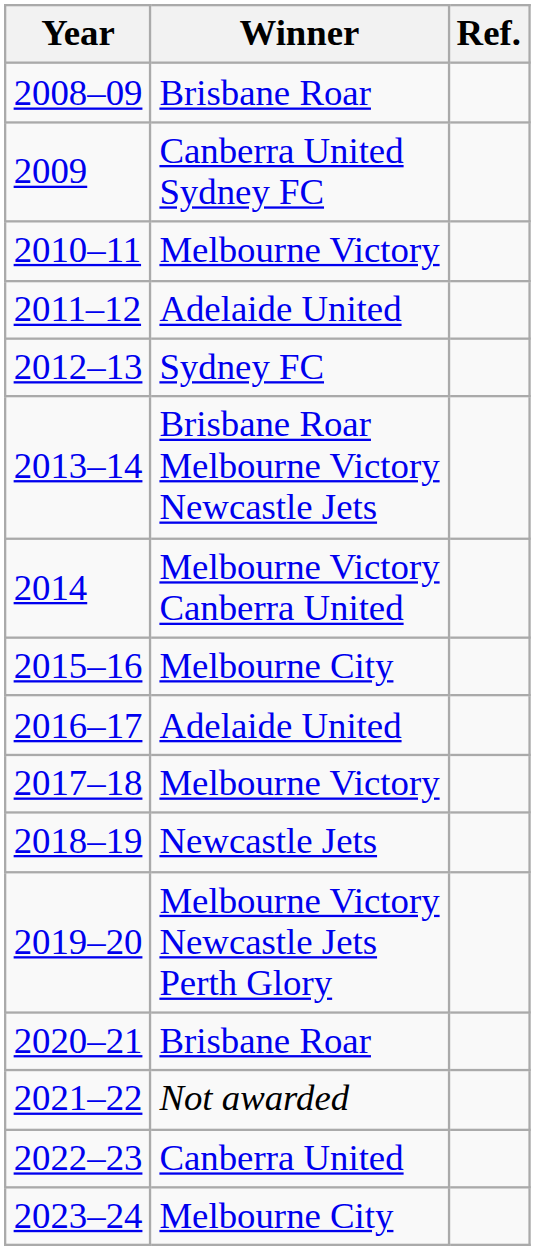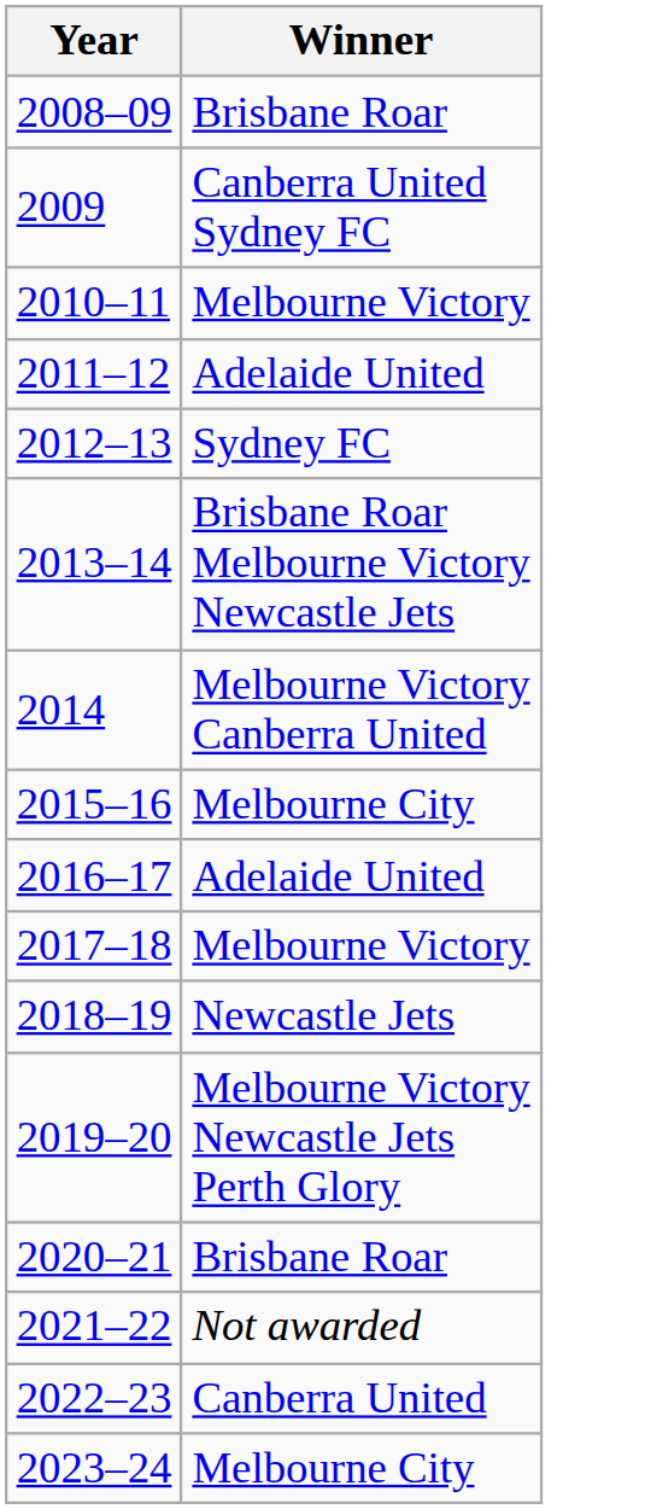 <table class="wikitable">
 <tr>
 <th>Year</th>
 <th>Winner</th>
-<th>Ref.</th>
 </tr>
 <tr>
 <td><a href='#'>2008–09</a></td>
 <td><a href='#'>Brisbane Roar</a></td>
-<td></td>
 </tr>
 <tr>
 <td><a href='#'>2009</a></td>
 <td><a href='#'>Canberra United</a> <br><a href='#'>Sydney FC</a></td>
-<td></td>
 </tr>
 <tr>
 <td><a href='#'>2010–11</a></td>
 <td><a href='#'>Melbourne Victory</a></td>
-<td></td>
 </tr>
 <tr>
 <td><a href='#'>2011–12</a></td>
 <td><a href='#'>Adelaide United</a></td>
-<td></td>
 </tr>
 <tr>
 <td><a href='#'>2012–13</a></td>
 <td><a href='#'>Sydney FC</a></td>
-<td></td>
 </tr>
 <tr>
 <td><a href='#'>2013–14</a></td>
 <td><a href='#'>Brisbane Roar</a><br><a href='#'>Melbourne Victory</a><br><a href='#'>Newcastle Jets</a></td>
-<td></td>
 </tr>
 <tr>
 <td><a href='#'>2014</a></td>
 <td><a href='#'>Melbourne Victory</a> <br><a href='#'>Canberra United</a></td>
-<td></td>
 </tr>
 <tr>
 <td><a href='#'>2015–16</a></td>
 <td><a href='#'>Melbourne City</a></td>
-<td></td>
 </tr>
 <tr>
 <td><a href='#'>2016–17</a></td>
 <td><a href='#'>Adelaide United</a></td>
-<td></td>
 </tr>
 <tr>
 <td><a href='#'>2017–18</a></td>
 <td><a href='#'>Melbourne Victory</a></td>
-<td></td>
 </tr>
 <tr>
 <td><a href='#'>2018–19</a></td>
 <td><a href='#'>Newcastle Jets</a></td>
-<td></td>
 </tr>
 <tr>
 <td><a href='#'>2019–20</a></td>
 <td><a href='#'>Melbourne Victory</a><br><a href='#'>Newcastle Jets</a><br><a href='#'>Perth Glory</a></td>
-<td></td>
 </tr>
 <tr>
 <td><a href='#'>2020–21</a></td>
 <td><a href='#'>Brisbane Roar</a></td>
-<td></td>
 </tr>
 <tr>
 <td><a href='#'>2021–22</a></td>
 <td><em>Not awarded</em></td>
-<td></td>
 </tr>
 <tr>
 <td><a href='#'>2022–23</a></td>
 <td><a href='#'>Canberra United</a></td>
-<td></td>
 </tr>
 <tr>
 <td><a href='#'>2023–24</a></td>
 <td><a href='#'>Melbourne City</a></td>
-<td></td>
 </tr>
 </table>
